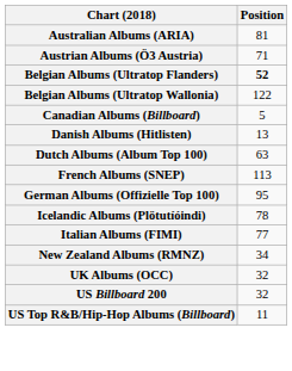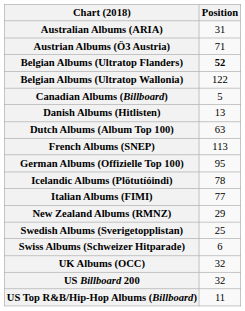 <table class="wikitable sortable plainrowheaders" style="text-align:center">
 <tr>
 <th scope="col">Chart (2018)</th>
 <th scope="col">Position</th>
 </tr>
 <tr>
 <th scope="row">Australian Albums (ARIA)</th>
-<td>81</td>
+<td>31</td>
 </tr>
 <tr>
 <th scope="row">Austrian Albums (Ö3 Austria)</th>
 <td>71</td>
 </tr>
 <tr>
 <th scope="row">Belgian Albums (Ultratop Flanders)</th>
 <td><strong>52</strong></td>
 </tr>
 <tr>
 <th scope="row">Belgian Albums (Ultratop Wallonia)</th>
 <td>122</td>
 </tr>
 <tr>
 <th scope="row">Canadian Albums (<em>Billboard</em>)</th>
 <td>5</td>
 </tr>
 <tr>
 <th scope="row">Danish Albums (Hitlisten)</th>
 <td>13</td>
 </tr>
 <tr>
 <th scope="row">Dutch Albums (Album Top 100)</th>
 <td>63</td>
 </tr>
 <tr>
 <th scope="row">French Albums (SNEP)</th>
 <td>113</td>
 </tr>
 <tr>
 <th scope="row">German Albums (Offizielle Top 100)</th>
 <td>95</td>
 </tr>
 <tr>
 <th scope="row">Icelandic Albums (Plötutíóindi)</th>
 <td>78</td>
 </tr>
 <tr>
 <th scope="row">Italian Albums (FIMI)</th>
 <td>77</td>
 </tr>
 <tr>
 <th scope="row">New Zealand Albums (RMNZ)</th>
-<td>34</td>
+<td>29</td>
+</tr>
+<tr>
+<th scope="row">Swedish Albums (Sverigetopplistan)</th>
+<td>25</td>
+</tr>
+<tr>
+<th scope="row">Swiss Albums (Schweizer Hitparade)</th>
+<td>6</td>
 </tr>
 <tr>
 <th scope="row">UK Albums (OCC)</th>
 <td>32</td>
 </tr>
 <tr>
 <th scope="row">US <em>Billboard</em> 200</th>
 <td>32</td>
 </tr>
 <tr>
 <th scope="row">US Top R&B/Hip-Hop Albums (<em>Billboard</em>)</th>
 <td>11</td>
 </tr>
 </table>
